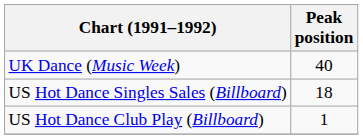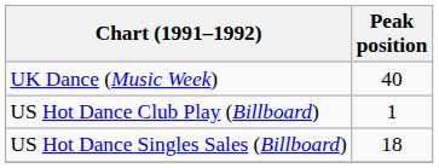 <table class="wikitable">
 <tr>
 <th>Chart (1991–1992)</th>
 <th>Peak<br>position</th>
 </tr>
 <tr>
 <td><a href='#'>UK Dance</a> (<em><a href='#'>Music Week</a></em>)</td>
 <td align="center">40</td>
 </tr>
 <tr>
+<td>US <a href='#'>Hot Dance Club Play</a> (<em><a href='#'>Billboard</a></em>)</td>
+<td align=center>1</td>
+</tr>
+<tr>
 <td>US <a href='#'>Hot Dance Singles Sales</a> (<em><a href='#'>Billboard</a></em>)</td>
 <td align=center>18</td>
 </tr>
 <tr>
-<td>US <a href='#'>Hot Dance Club Play</a> (<em><a href='#'>Billboard</a></em>)</td>
-<td align=center>1</td>
-</tr>
-<tr>
 </tr>
 </table>
